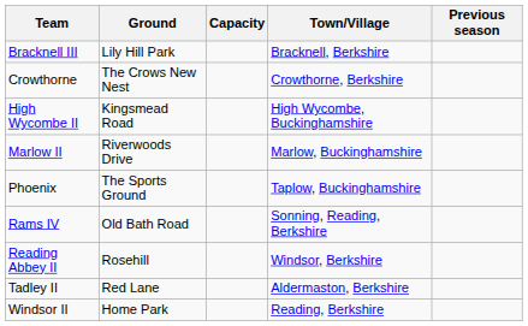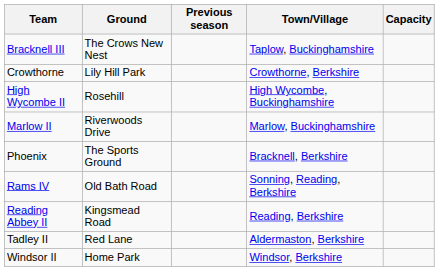 <table class="wikitable sortable" width=100%>
 <tr>
 <th>Team</th>
 <th>Ground</th>
+<th>Previous season</th>
+<th>Town/Village</th>
 <th>Capacity</th>
-<th>Town/Village</th>
-<th>Previous season</th>
 </tr>
 <tr>
 <td><a href='#'>Bracknell III</a></td>
-<td>Lily Hill Park</td>
+<td>The Crows New Nest</td>
 <td></td>
-<td><a href='#'>Bracknell</a>, <a href='#'>Berkshire</a></td>
+<td><a href='#'>Taplow</a>, <a href='#'>Buckinghamshire</a></td>
 <td></td>
 </tr>
 <tr>
 <td Crowthorne RFC>Crowthorne</td>
-<td>The Crows New Nest</td>
+<td>Lily Hill Park</td>
 <td></td>
 <td><a href='#'>Crowthorne</a>, <a href='#'>Berkshire</a></td>
 <td></td>
 </tr>
 <tr>
 <td><a href='#'>High Wycombe II</a></td>
-<td>Kingsmead Road</td>
+<td>Rosehill</td>
 <td></td>
 <td><a href='#'>High Wycombe</a>, <a href='#'>Buckinghamshire</a></td>
 <td></td>
 </tr>
 <tr>
 <td><a href='#'>Marlow II</a></td>
 <td>Riverwoods Drive</td>
 <td></td>
 <td><a href='#'>Marlow</a>, <a href='#'>Buckinghamshire</a></td>
 <td></td>
 </tr>
 <tr>
 <td>Phoenix</td>
 <td>The Sports Ground</td>
 <td></td>
-<td><a href='#'>Taplow</a>, <a href='#'>Buckinghamshire</a></td>
+<td><a href='#'>Bracknell</a>, <a href='#'>Berkshire</a></td>
 <td></td>
 </tr>
 <tr>
 <td><a href='#'>Rams IV</a></td>
 <td>Old Bath Road</td>
 <td></td>
 <td><a href='#'>Sonning</a>, <a href='#'>Reading</a>, <a href='#'>Berkshire</a></td>
 <td></td>
 </tr>
 <tr>
 <td><a href='#'>Reading Abbey II</a></td>
-<td>Rosehill</td>
+<td>Kingsmead Road</td>
 <td></td>
-<td><a href='#'>Windsor</a>, <a href='#'>Berkshire</a></td>
+<td><a href='#'>Reading</a>, <a href='#'>Berkshire</a></td>
 <td></td>
 </tr>
 <tr>
 <td>Tadley II</td>
 <td>Red Lane</td>
 <td></td>
 <td><a href='#'>Aldermaston</a>, <a href='#'>Berkshire</a></td>
 <td></td>
 </tr>
 <tr>
 <td>Windsor II</td>
 <td>Home Park</td>
 <td></td>
-<td><a href='#'>Reading</a>, <a href='#'>Berkshire</a></td>
+<td><a href='#'>Windsor</a>, <a href='#'>Berkshire</a></td>
 <td></td>
 </tr>
 </table>
